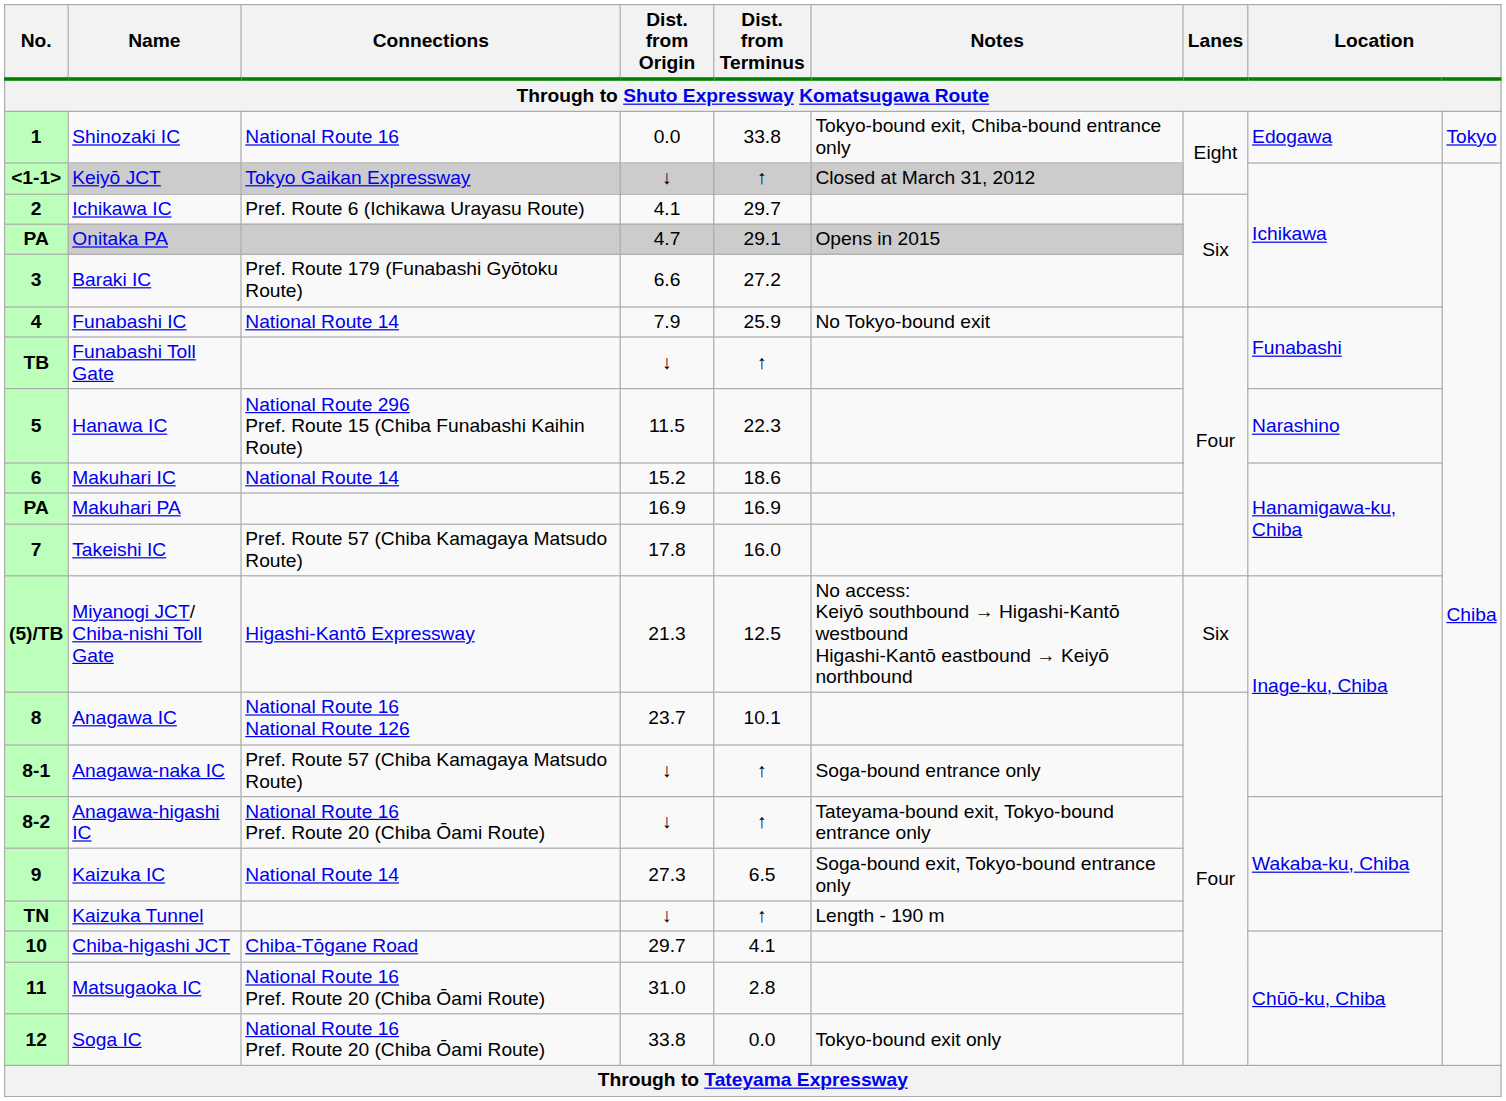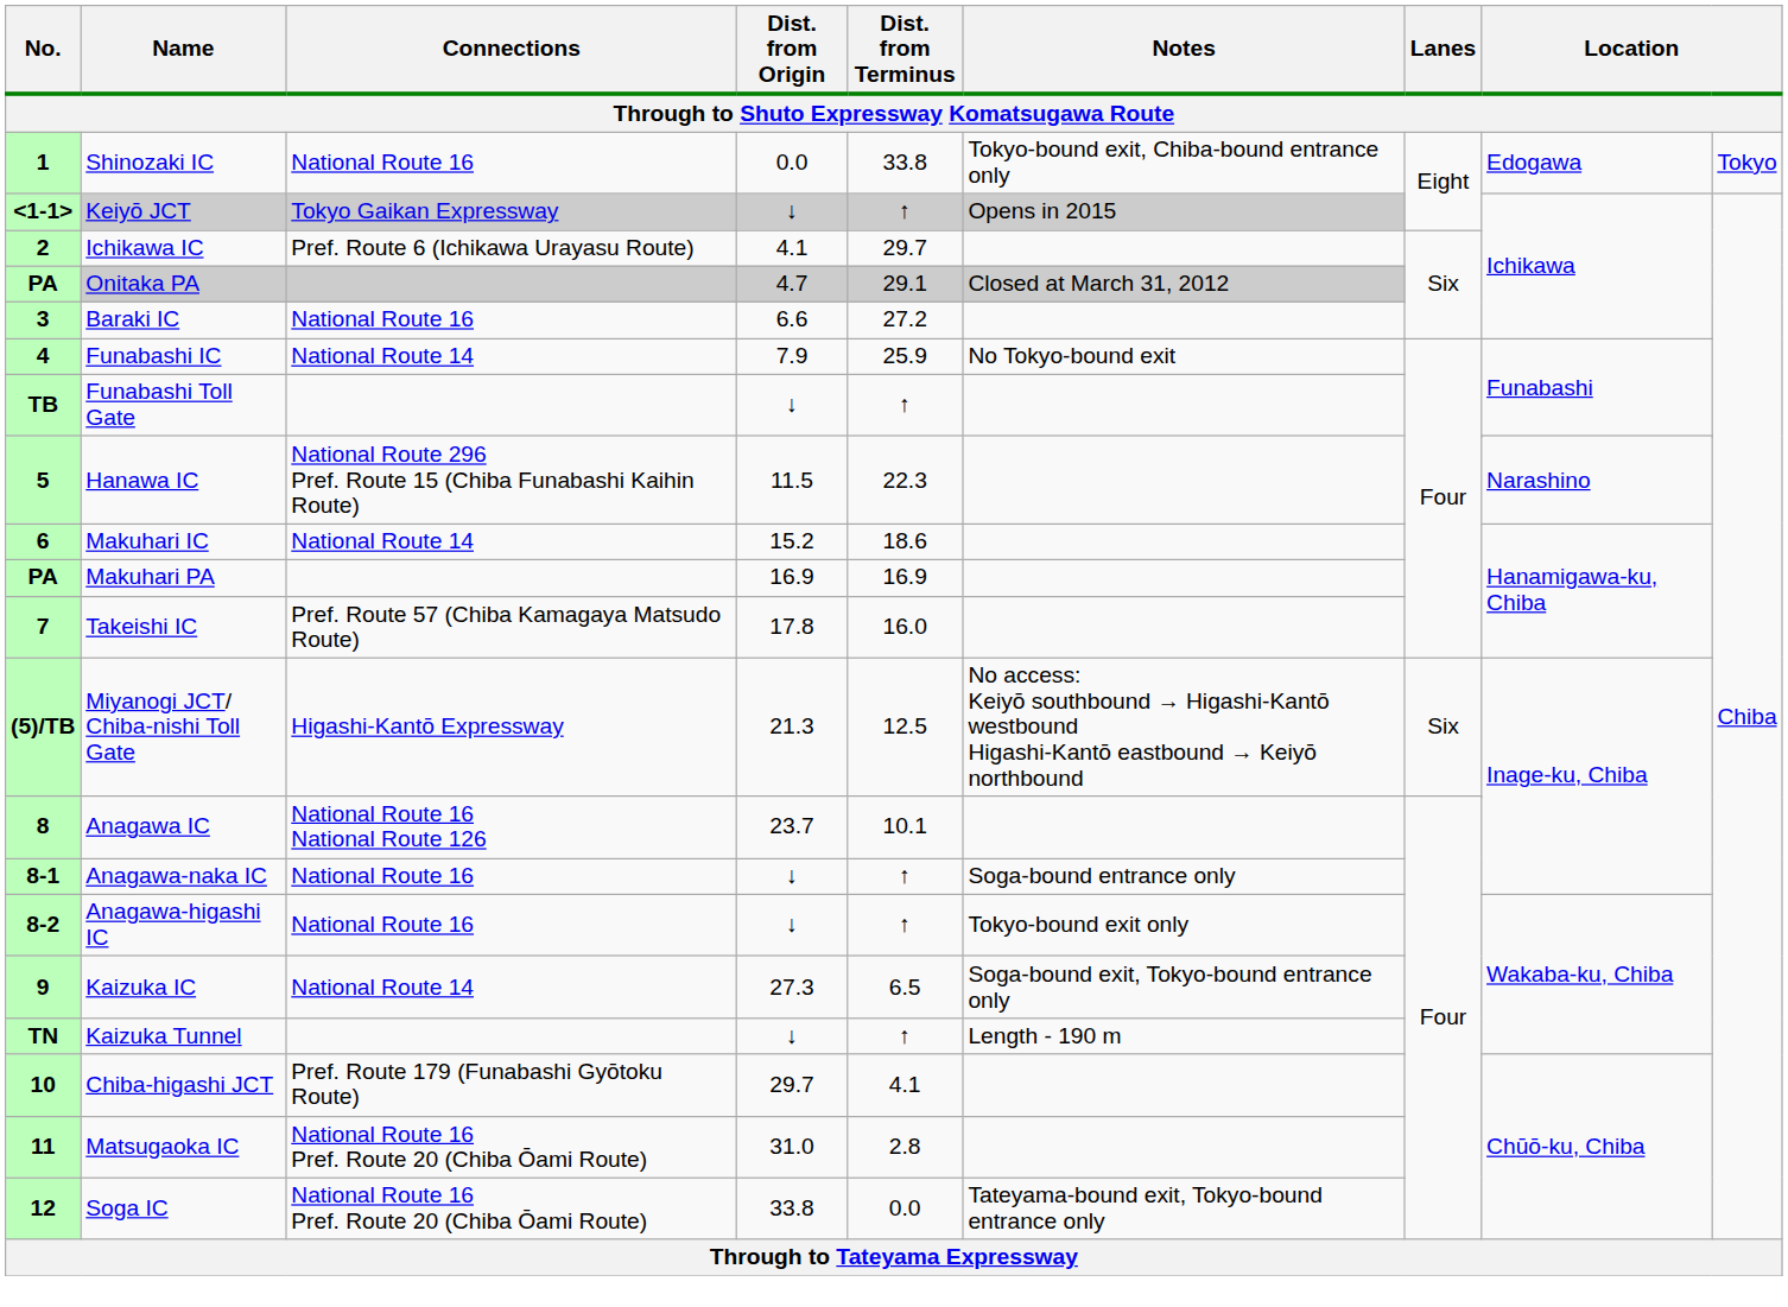 <table class="wikitable">
 <tr>
 <th style="border-bottom: 3px solid green;">No.</th>
 <th style="border-bottom: 3px solid green;">Name</th>
 <th style="border-bottom: 3px solid green;">Connections</th>
 <th style="border-bottom: 3px solid green;">Dist. from<br>Origin</th>
 <th style="border-bottom: 3px solid green;">Dist. from<br>Terminus</th>
 <th style="border-bottom: 3px solid green;">Notes</th>
 <th style="border-bottom: 3px solid green;">Lanes</th>
 <th style="border-bottom: 3px solid green;" colspan="2">Location</th>
 </tr>
 <tr>
 <th colspan="9" style="text-align: center;"><strong>Through to  <a href='#'>Shuto Expressway</a> <a href='#'>Komatsugawa Route</a></strong></th>
 </tr>
 <tr>
 <th style="background-color: #BFB;">1</th>
 <td><a href='#'>Shinozaki IC</a></td>
 <td> <a href='#'>National Route 16</a></td>
 <td style="text-align: center;">0.0</td>
 <td style="text-align: center;">33.8</td>
 <td>Tokyo-bound exit, Chiba-bound entrance only</td>
 <td rowspan="3" style="text-align: center;">Eight</td>
 <td><a href='#'>Edogawa</a></td>
 <td rowspan="1" style="width:1em;"><a href='#'>Tokyo</a></td>
 </tr>
 <tr>
 <th style="background-color: #BFB;"><1-1></th>
 <td style="background-color:#CCC;"><a href='#'>Keiyō JCT</a></td>
 <td style="background-color:#CCC;"> <a href='#'>Tokyo Gaikan Expressway</a></td>
 <td style="text-align: center; background-color:#CCC;">↓</td>
 <td style="text-align: center; background-color:#CCC;">↑</td>
-<td style="background-color:#CCC;">Closed at March 31, 2012</td>
+<td style="background-color:#CCC;">Opens in 2015</td>
 <td rowspan="5"><a href='#'>Ichikawa</a></td>
 <td rowspan="25" style="width:1em;"><a href='#'>Chiba</a></td>
 </tr>
 <tr>
 <th rowspan="2" style="background-color: #BFB;">2</th>
 <td rowspan="2"><a href='#'>Ichikawa IC</a></td>
 <td rowspan="2">Pref. Route 6 (Ichikawa Urayasu Route)</td>
 <td rowspan="2" style="text-align: center;">4.1</td>
 <td rowspan="2" style="text-align: center;">29.7</td>
 <td rowspan="2"></td>
 </tr>
 <tr>
 <td rowspan="4" style="text-align: center;">Six</td>
 </tr>
 <tr>
 <th style="background-color: #BFB;">PA</th>
 <td style="background-color:#CCC;"><a href='#'>Onitaka PA</a></td>
 <td style="background-color:#CCC;"></td>
 <td style="text-align: center; background-color:#CCC;">4.7</td>
 <td style="text-align: center; background-color:#CCC;">29.1</td>
-<td style="background-color:#CCC;">Opens in 2015</td>
+<td style="background-color:#CCC;">Closed at March 31, 2012</td>
 </tr>
 <tr>
 <th style="background-color: #BFB;">3</th>
 <td><a href='#'>Baraki IC</a></td>
-<td>Pref. Route 179 (Funabashi Gyōtoku Route)</td>
+<td> <a href='#'>National Route 16</a></td>
 <td style="text-align: center;">6.6</td>
 <td style="text-align: center;">27.2</td>
 <td></td>
 </tr>
 <tr>
 <th rowspan="2" style="background-color: #BFB;">4</th>
 <td rowspan="2"><a href='#'>Funabashi IC</a></td>
 <td rowspan="2"> <a href='#'>National Route 14</a></td>
 <td rowspan="2" style="text-align: center;">7.9</td>
 <td rowspan="2" style="text-align: center;">25.9</td>
 <td rowspan="2">No Tokyo-bound exit</td>
 <td rowspan="4"><a href='#'>Funabashi</a></td>
 </tr>
 <tr>
 <td rowspan="9" style="text-align: center;">Four</td>
 </tr>
 <tr>
 <th style="background-color: #BFB;">TB</th>
 <td><a href='#'>Funabashi Toll Gate</a></td>
 <td></td>
 <td style="text-align: center;">↓</td>
 <td style="text-align: center;">↑</td>
 <td></td>
 </tr>
 <tr>
 <th rowspan="2" style="background-color: #BFB;">5</th>
 <td rowspan="2"><a href='#'>Hanawa IC</a></td>
 <td rowspan="2"> <a href='#'>National Route 296</a><br>Pref. Route 15 (Chiba Funabashi Kaihin Route)</td>
 <td rowspan="2" style="text-align: center;">11.5</td>
 <td rowspan="2" style="text-align: center;">22.3</td>
 <td rowspan="2"></td>
 </tr>
 <tr>
 <td rowspan="2"><a href='#'>Narashino</a></td>
 </tr>
 <tr>
 <th rowspan="2" style="background-color: #BFB;">6</th>
 <td rowspan="2"><a href='#'>Makuhari IC</a></td>
 <td rowspan="2"> <a href='#'>National Route 14</a></td>
 <td rowspan="2" style="text-align: center;">15.2</td>
 <td rowspan="2" style="text-align: center;">18.6</td>
 <td rowspan="2"></td>
 </tr>
 <tr>
 <td rowspan="3"><a href='#'>Hanamigawa-ku, Chiba</a></td>
 </tr>
 <tr>
 <th style="background-color: #BFB;">PA</th>
 <td><a href='#'>Makuhari PA</a></td>
 <td></td>
 <td style="text-align: center;">16.9</td>
 <td style="text-align: center;">16.9</td>
 <td></td>
 </tr>
 <tr>
 <th style="background-color: #BFB;">7</th>
 <td><a href='#'>Takeishi IC</a></td>
 <td>Pref. Route 57 (Chiba Kamagaya Matsudo Route)</td>
 <td style="text-align: center;">17.8</td>
 <td style="text-align: center;">16.0</td>
 <td></td>
 </tr>
 <tr>
 <th rowspan="2" style="background-color: #BFB;">(5)/TB</th>
 <td rowspan="2"><a href='#'>Miyanogi JCT</a>/<br><a href='#'>Chiba-nishi Toll Gate</a></td>
 <td rowspan="2"> <a href='#'>Higashi-Kantō Expressway</a></td>
 <td rowspan="2" style="text-align: center;">21.3</td>
 <td rowspan="2" style="text-align: center;">12.5</td>
 <td rowspan="2">No access:<br>Keiyō southbound → Higashi-Kantō westbound<br>Higashi-Kantō eastbound → Keiyō northbound</td>
 <td rowspan="5"><a href='#'>Inage-ku, Chiba</a></td>
 </tr>
 <tr>
 <td rowspan="2" style="text-align: center;">Six</td>
 </tr>
 <tr>
 <th rowspan="2" style="background-color: #BFB;">8</th>
 <td rowspan="2"><a href='#'>Anagawa IC</a></td>
 <td rowspan="2"> <a href='#'>National Route 16</a><br> <a href='#'>National Route 126</a></td>
 <td rowspan="2" style="text-align: center;">23.7</td>
 <td rowspan="2" style="text-align: center;">10.1</td>
 <td rowspan="2"></td>
 </tr>
 <tr>
 <td rowspan="8" style="text-align: center;">Four</td>
 </tr>
 <tr>
 <th style="background-color: #BFB;">8-1</th>
 <td><a href='#'>Anagawa-naka IC</a></td>
-<td>Pref. Route 57 (Chiba Kamagaya Matsudo Route)</td>
+<td> <a href='#'>National Route 16</a></td>
 <td style="text-align: center;">↓</td>
 <td style="text-align: center;">↑</td>
 <td>Soga-bound entrance only</td>
 </tr>
 <tr>
 <th style="background-color: #BFB;">8-2</th>
 <td><a href='#'>Anagawa-higashi IC</a></td>
-<td> <a href='#'>National Route 16</a><br>Pref. Route 20 (Chiba Ōami Route)</td>
+<td> <a href='#'>National Route 16</a></td>
 <td style="text-align: center;">↓</td>
 <td style="text-align: center;">↑</td>
-<td>Tateyama-bound exit, Tokyo-bound entrance only</td>
+<td>Tokyo-bound exit only</td>
 <td rowspan="3"><a href='#'>Wakaba-ku, Chiba</a></td>
 </tr>
 <tr>
 <th style="background-color: #BFB;">9</th>
 <td><a href='#'>Kaizuka IC</a></td>
 <td> <a href='#'>National Route 14</a></td>
 <td style="text-align: center;">27.3</td>
 <td style="text-align: center;">6.5</td>
 <td>Soga-bound exit, Tokyo-bound entrance only</td>
 </tr>
 <tr>
 <th style="background-color: #BFB;">TN</th>
 <td><a href='#'>Kaizuka Tunnel</a></td>
 <td></td>
 <td style="text-align: center;">↓</td>
 <td style="text-align: center;">↑</td>
 <td>Length - 190 m</td>
 </tr>
 <tr>
 <th style="background-color: #BFB;">10</th>
 <td><a href='#'>Chiba-higashi JCT</a></td>
-<td> <a href='#'>Chiba-Tōgane Road</a></td>
+<td>Pref. Route 179 (Funabashi Gyōtoku Route)</td>
 <td style="text-align: center;">29.7</td>
 <td style="text-align: center;">4.1</td>
 <td></td>
 <td rowspan="3"><a href='#'>Chūō-ku, Chiba</a></td>
 </tr>
 <tr>
 <th style="background-color: #BFB;">11</th>
 <td><a href='#'>Matsugaoka IC</a></td>
 <td> <a href='#'>National Route 16</a><br>Pref. Route 20 (Chiba Ōami Route)</td>
 <td style="text-align: center;">31.0</td>
 <td style="text-align: center;">2.8</td>
 <td></td>
 </tr>
 <tr>
 <th style="background-color: #BFB;">12</th>
 <td><a href='#'>Soga IC</a></td>
 <td> <a href='#'>National Route 16</a><br>Pref. Route 20 (Chiba Ōami Route)</td>
 <td style="text-align: center;">33.8</td>
 <td style="text-align: center;">0.0</td>
-<td>Tokyo-bound exit only</td>
+<td>Tateyama-bound exit, Tokyo-bound entrance only</td>
 </tr>
 <tr>
 <th colspan="9" style="text-align: center;"><strong>Through to  <a href='#'>Tateyama Expressway</a></strong></th>
 </tr>
 </table>
